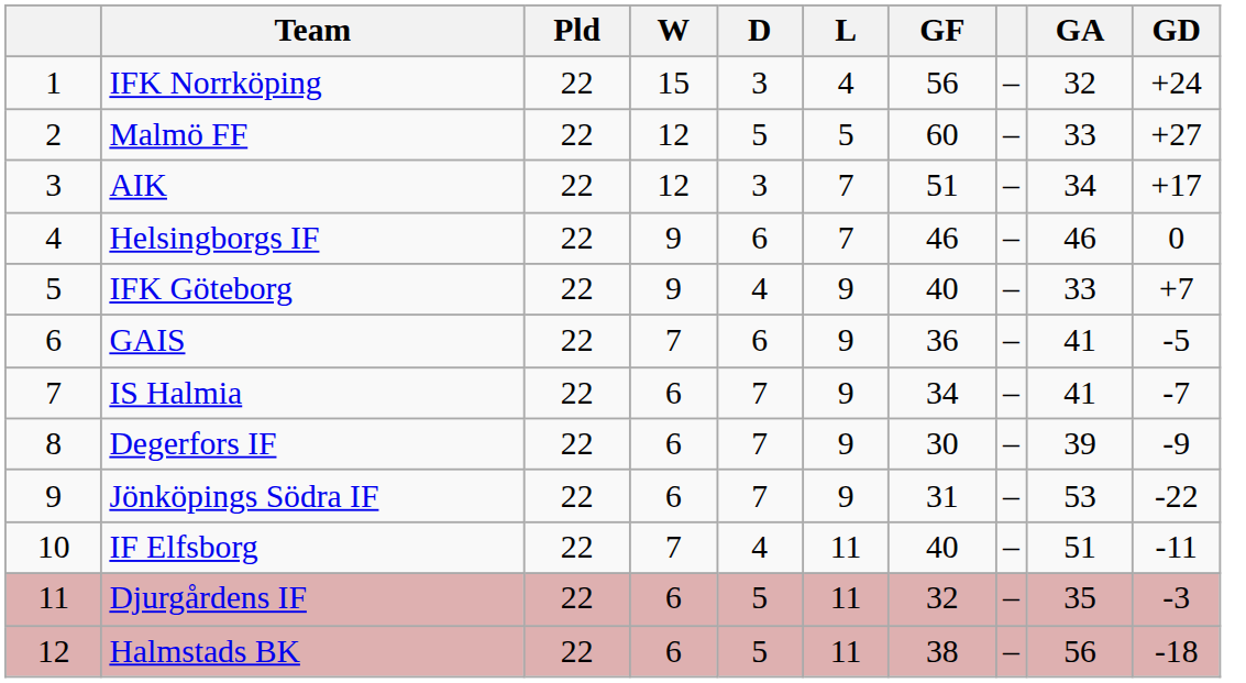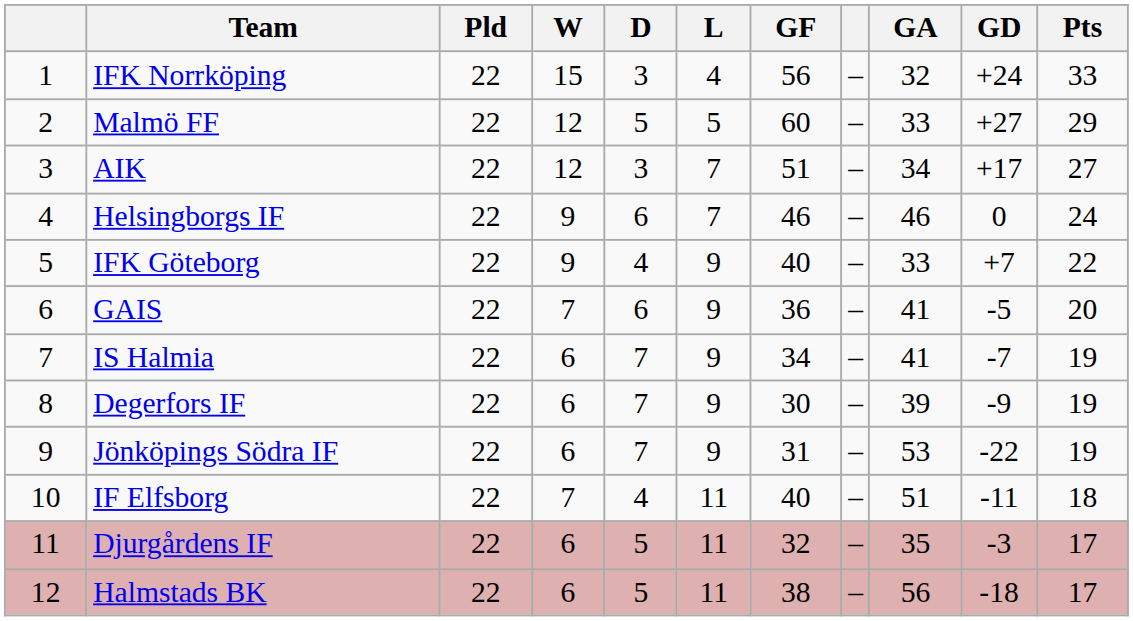 <table class="wikitable" style="text-align: center;">
 <tr>
 <th style="width: 40px;"></th>
 <th style="width: 200px;">Team</th>
 <th style="width: 45px;">Pld</th>
 <th style="width: 35px;">W</th>
 <th style="width: 35px;">D</th>
 <th style="width: 35px;">L</th>
 <th style="width: 45px;">GF</th>
 <th></th>
 <th style="width: 45px;">GA</th>
 <th style="width: 35px;">GD</th>
+<th style="width: 45px;">Pts</th>
 </tr>
 <tr>
 <td>1</td>
 <td style="text-align: left;"><a href='#'>IFK Norrköping</a></td>
 <td>22</td>
 <td>15</td>
 <td>3</td>
 <td>4</td>
 <td>56</td>
 <td>–</td>
 <td>32</td>
 <td>+24</td>
+<td>33</td>
 </tr>
 <tr>
 <td>2</td>
 <td style="text-align: left;"><a href='#'>Malmö FF</a></td>
 <td>22</td>
 <td>12</td>
 <td>5</td>
 <td>5</td>
 <td>60</td>
 <td>–</td>
 <td>33</td>
 <td>+27</td>
+<td>29</td>
 </tr>
 <tr>
 <td>3</td>
 <td style="text-align: left;"><a href='#'>AIK</a></td>
 <td>22</td>
 <td>12</td>
 <td>3</td>
 <td>7</td>
 <td>51</td>
 <td>–</td>
 <td>34</td>
 <td>+17</td>
+<td>27</td>
 </tr>
 <tr>
 <td>4</td>
 <td style="text-align: left;"><a href='#'>Helsingborgs IF</a></td>
 <td>22</td>
 <td>9</td>
 <td>6</td>
 <td>7</td>
 <td>46</td>
 <td>–</td>
 <td>46</td>
 <td>0</td>
+<td>24</td>
 </tr>
 <tr>
 <td>5</td>
 <td style="text-align: left;"><a href='#'>IFK Göteborg</a></td>
 <td>22</td>
 <td>9</td>
 <td>4</td>
 <td>9</td>
 <td>40</td>
 <td>–</td>
 <td>33</td>
 <td>+7</td>
+<td>22</td>
 </tr>
 <tr>
 <td>6</td>
 <td style="text-align: left;"><a href='#'>GAIS</a></td>
 <td>22</td>
 <td>7</td>
 <td>6</td>
 <td>9</td>
 <td>36</td>
 <td>–</td>
 <td>41</td>
 <td>-5</td>
+<td>20</td>
 </tr>
 <tr>
 <td>7</td>
 <td style="text-align: left;"><a href='#'>IS Halmia</a></td>
 <td>22</td>
 <td>6</td>
 <td>7</td>
 <td>9</td>
 <td>34</td>
 <td>–</td>
 <td>41</td>
 <td>-7</td>
+<td>19</td>
 </tr>
 <tr>
 <td>8</td>
 <td style="text-align: left;"><a href='#'>Degerfors IF</a></td>
 <td>22</td>
 <td>6</td>
 <td>7</td>
 <td>9</td>
 <td>30</td>
 <td>–</td>
 <td>39</td>
 <td>-9</td>
+<td>19</td>
 </tr>
 <tr>
 <td>9</td>
 <td style="text-align: left;"><a href='#'>Jönköpings Södra IF</a></td>
 <td>22</td>
 <td>6</td>
 <td>7</td>
 <td>9</td>
 <td>31</td>
 <td>–</td>
 <td>53</td>
 <td>-22</td>
+<td>19</td>
 </tr>
 <tr>
 <td>10</td>
 <td style="text-align: left;"><a href='#'>IF Elfsborg</a></td>
 <td>22</td>
 <td>7</td>
 <td>4</td>
 <td>11</td>
 <td>40</td>
 <td>–</td>
 <td>51</td>
 <td>-11</td>
+<td>18</td>
 </tr>
 <tr style="background: #deb0b0">
 <td>11</td>
 <td style="text-align: left;"><a href='#'>Djurgårdens IF</a></td>
 <td>22</td>
 <td>6</td>
 <td>5</td>
 <td>11</td>
 <td>32</td>
 <td>–</td>
 <td>35</td>
 <td>-3</td>
+<td>17</td>
 </tr>
 <tr style="background: #deb0b0">
 <td>12</td>
 <td style="text-align: left;"><a href='#'>Halmstads BK</a></td>
 <td>22</td>
 <td>6</td>
 <td>5</td>
 <td>11</td>
 <td>38</td>
 <td>–</td>
 <td>56</td>
 <td>-18</td>
+<td>17</td>
 </tr>
 </table>
